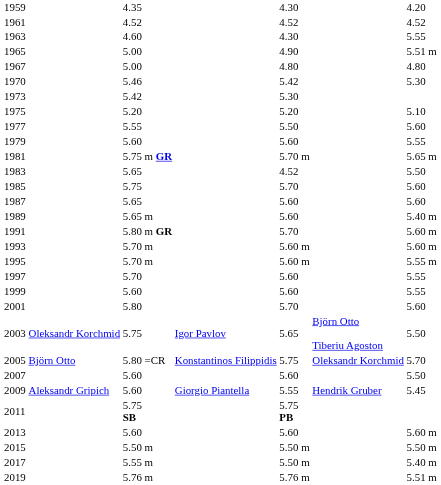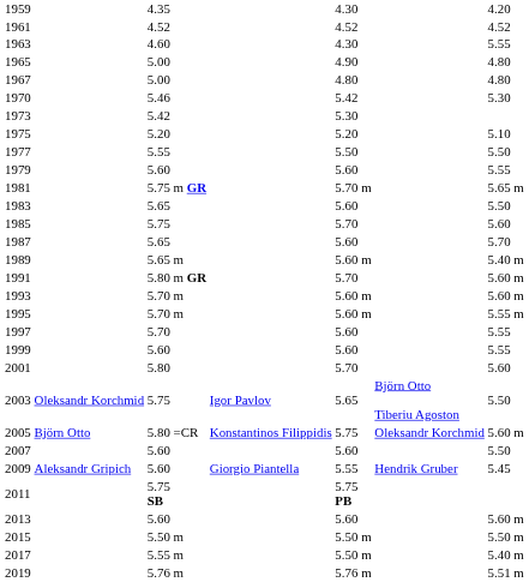 <table>
 <tr>
 <td>1959</td>
 <td></td>
 <td>4.35</td>
 <td></td>
 <td>4.30</td>
 <td></td>
 <td>4.20</td>
 </tr>
 <tr>
 <td>1961</td>
 <td></td>
 <td>4.52</td>
 <td></td>
 <td>4.52</td>
 <td></td>
 <td>4.52</td>
 </tr>
 <tr>
 <td>1963</td>
 <td></td>
 <td>4.60</td>
 <td></td>
 <td>4.30</td>
 <td></td>
 <td>5.55</td>
 </tr>
 <tr>
 <td>1965</td>
 <td></td>
 <td>5.00</td>
 <td></td>
 <td>4.90</td>
 <td></td>
-<td>5.51 m</td>
+<td>4.80</td>
 </tr>
 <tr>
 <td>1967</td>
 <td></td>
 <td>5.00</td>
 <td></td>
 <td>4.80</td>
 <td></td>
 <td>4.80</td>
 </tr>
 <tr>
 <td>1970</td>
 <td></td>
 <td>5.46</td>
 <td></td>
 <td>5.42</td>
 <td></td>
 <td>5.30</td>
 </tr>
 <tr>
 <td>1973</td>
 <td></td>
 <td>5.42</td>
 <td><br></td>
 <td>5.30</td>
 <td></td>
 </tr>
 <tr>
 <td>1975</td>
 <td></td>
 <td>5.20</td>
 <td></td>
 <td>5.20</td>
 <td></td>
 <td>5.10</td>
 </tr>
 <tr>
 <td>1977</td>
 <td></td>
 <td>5.55</td>
 <td></td>
 <td>5.50</td>
 <td></td>
-<td>5.60</td>
+<td>5.50</td>
 </tr>
 <tr>
 <td>1979</td>
 <td></td>
 <td>5.60</td>
 <td></td>
 <td>5.60</td>
 <td></td>
 <td>5.55</td>
 </tr>
 <tr>
 <td>1981</td>
 <td></td>
 <td>5.75 m <strong><a href='#'>GR</a></strong></td>
 <td></td>
 <td>5.70 m</td>
 <td></td>
 <td>5.65 m</td>
 </tr>
 <tr>
 <td>1983</td>
 <td></td>
 <td>5.65</td>
 <td></td>
-<td>4.52</td>
+<td>5.60</td>
 <td></td>
 <td>5.50</td>
 </tr>
 <tr>
 <td>1985</td>
 <td></td>
 <td>5.75</td>
 <td></td>
 <td>5.70</td>
 <td></td>
 <td>5.60</td>
 </tr>
 <tr>
 <td>1987</td>
 <td></td>
 <td>5.65</td>
 <td></td>
 <td>5.60</td>
 <td></td>
-<td>5.60</td>
+<td>5.70</td>
 </tr>
 <tr>
 <td>1989</td>
 <td></td>
 <td>5.65 m</td>
 <td></td>
-<td>5.60</td>
+<td>5.60 m</td>
 <td></td>
 <td>5.40 m</td>
 </tr>
 <tr>
 <td>1991</td>
 <td></td>
 <td>5.80 m <strong>GR</strong></td>
 <td></td>
 <td>5.70</td>
 <td></td>
 <td>5.60 m</td>
 </tr>
 <tr>
 <td>1993</td>
 <td></td>
 <td>5.70 m</td>
 <td></td>
 <td>5.60 m</td>
 <td></td>
 <td>5.60 m</td>
 </tr>
 <tr>
 <td>1995</td>
 <td></td>
 <td>5.70 m</td>
 <td></td>
 <td>5.60 m</td>
 <td></td>
 <td>5.55 m</td>
 </tr>
 <tr>
 <td>1997</td>
 <td></td>
 <td>5.70</td>
 <td></td>
 <td>5.60</td>
 <td></td>
 <td>5.55</td>
 </tr>
 <tr>
 <td>1999</td>
 <td></td>
 <td>5.60</td>
 <td></td>
 <td>5.60</td>
 <td></td>
 <td>5.55</td>
 </tr>
 <tr>
 <td>2001</td>
 <td></td>
 <td>5.80</td>
 <td></td>
 <td>5.70</td>
 <td></td>
 <td>5.60</td>
 </tr>
 <tr>
 <td>2003</td>
 <td><a href='#'>Oleksandr Korchmid</a><br> </td>
 <td>5.75</td>
 <td><a href='#'>Igor Pavlov</a><br> </td>
 <td>5.65</td>
 <td><a href='#'>Björn Otto</a><br> <br><a href='#'>Tiberiu Agoston</a><br> </td>
 <td>5.50</td>
 </tr>
 <tr>
 <td>2005<br></td>
 <td><a href='#'>Björn Otto</a><br> </td>
 <td>5.80 =CR</td>
 <td><a href='#'>Konstantinos Filippidis</a><br> </td>
 <td>5.75</td>
 <td><a href='#'>Oleksandr Korchmid</a><br> </td>
-<td>5.70</td>
+<td>5.60 m</td>
 </tr>
 <tr>
 <td>2007<br></td>
 <td></td>
 <td>5.60</td>
 <td></td>
 <td>5.60</td>
 <td></td>
 <td>5.50</td>
 </tr>
 <tr>
 <td>2009<br></td>
 <td><a href='#'>Aleksandr Gripich</a><br> </td>
 <td>5.60</td>
 <td><a href='#'>Giorgio Piantella</a><br> </td>
 <td>5.55</td>
 <td><a href='#'>Hendrik Gruber</a><br> </td>
 <td>5.45</td>
 </tr>
 <tr>
 <td>2011<br></td>
 <td></td>
 <td>5.75<br> <strong>SB</strong></td>
 <td><br></td>
 <td>5.75<br> <strong>PB</strong></td>
 <td></td>
 <td></td>
 </tr>
 <tr>
 <td>2013<br></td>
 <td></td>
 <td>5.60</td>
 <td></td>
 <td>5.60</td>
 <td></td>
 <td>5.60 m</td>
 </tr>
 <tr>
 <td>2015<br></td>
 <td></td>
 <td>5.50 m</td>
 <td></td>
 <td>5.50 m</td>
 <td></td>
 <td>5.50 m</td>
 </tr>
 <tr>
 <td>2017<br></td>
 <td></td>
 <td>5.55 m</td>
 <td></td>
 <td>5.50 m</td>
 <td></td>
 <td>5.40 m</td>
 </tr>
 <tr>
 <td>2019<br></td>
 <td></td>
 <td>5.76 m </td>
 <td></td>
 <td>5.76 m </td>
 <td></td>
 <td>5.51 m</td>
 </tr>
 </table>
